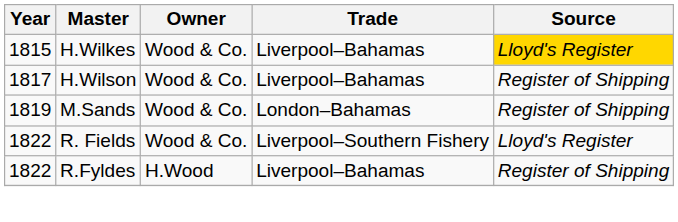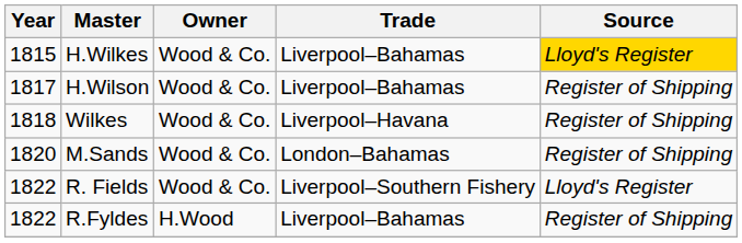 <table class="sortable wikitable">
 <tr>
 <th>Year</th>
 <th>Master</th>
 <th>Owner</th>
 <th>Trade</th>
 <th>Source</th>
 </tr>
 <tr>
 <td>1815</td>
 <td>H.Wilkes</td>
 <td>Wood & Co.</td>
 <td>Liverpool–Bahamas</td>
 <td style="background: gold;"><em>Lloyd's Register</em></td>
 </tr>
 <tr>
 <td>1817</td>
 <td>H.Wilson</td>
 <td>Wood & Co.</td>
 <td>Liverpool–Bahamas</td>
 <td><em>Register of Shipping</em></td>
 </tr>
 <tr>
-<td>1819</td>
+<td>1818</td>
+<td>Wilkes</td>
+<td>Wood & Co.</td>
+<td>Liverpool–Havana</td>
+<td><em>Register of Shipping</em></td>
+</tr>
+<tr>
+<td>1820</td>
 <td>M.Sands</td>
 <td>Wood & Co.</td>
 <td>London–Bahamas</td>
 <td><em>Register of Shipping</em></td>
 </tr>
 <tr>
 <td>1822</td>
 <td>R. Fields</td>
 <td>Wood & Co.</td>
 <td>Liverpool–Southern Fishery</td>
 <td><em>Lloyd's Register</em></td>
 </tr>
 <tr>
 <td>1822</td>
 <td>R.Fyldes</td>
 <td>H.Wood</td>
 <td>Liverpool–Bahamas</td>
 <td><em>Register of Shipping</em></td>
 </tr>
 <tr>
 </tr>
 </table>
